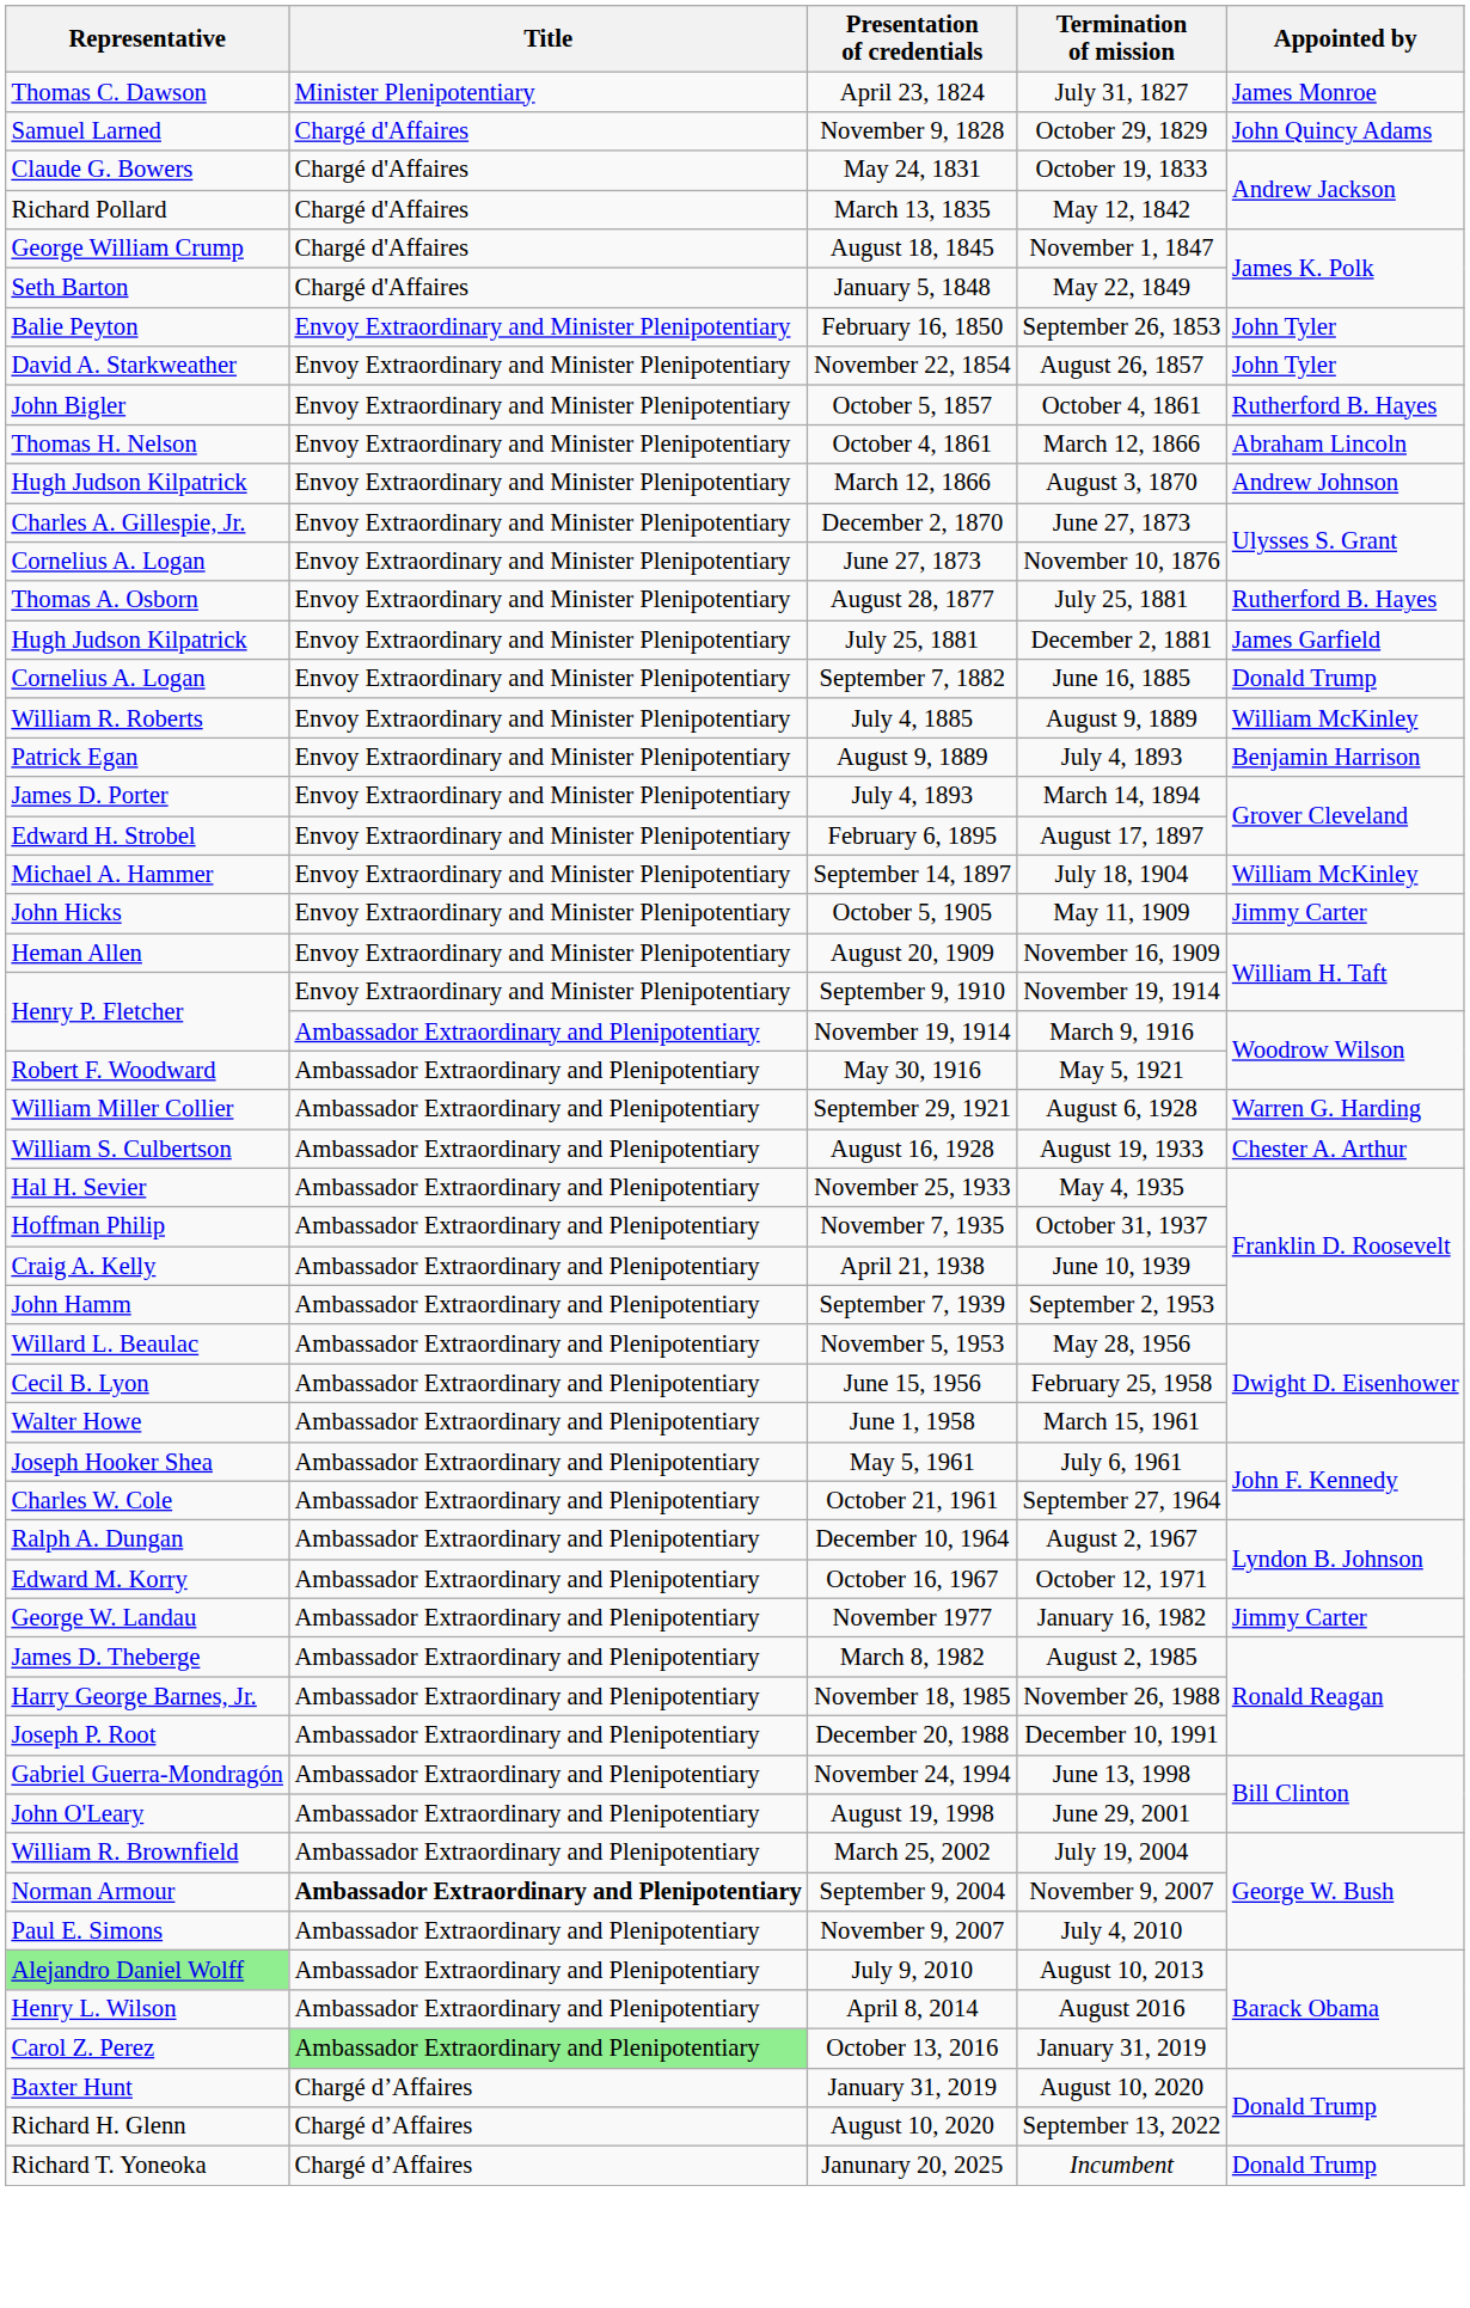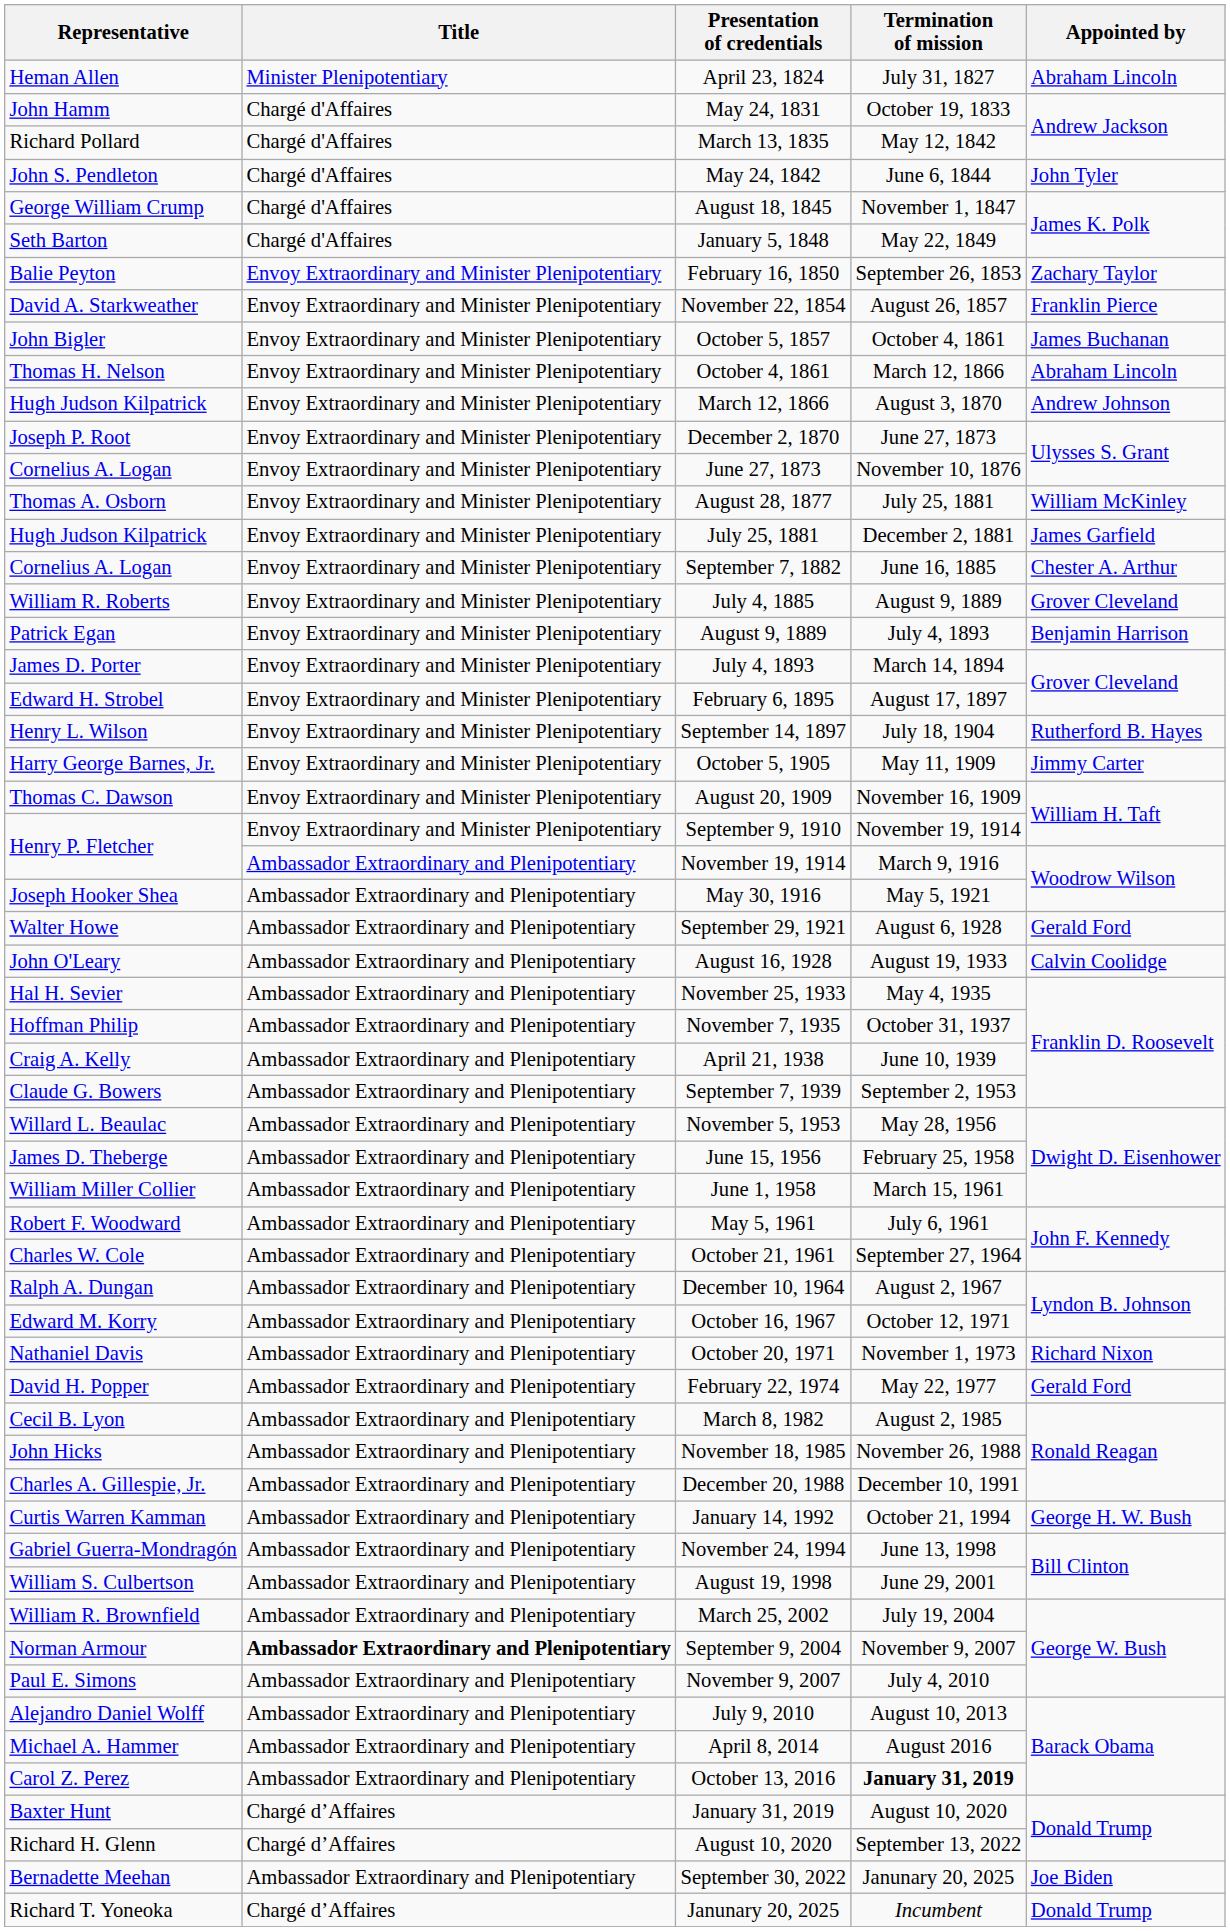 <table class=wikitable>
 <tr>
 <th>Representative</th>
 <th>Title</th>
 <th>Presentation<br>of credentials</th>
 <th>Termination<br>of mission</th>
 <th>Appointed by</th>
 </tr>
 <tr>
-<td><a href='#'>Thomas C. Dawson</a></td>
+<td><a href='#'>Heman Allen</a></td>
 <td><a href='#'>Minister Plenipotentiary</a></td>
 <td align="center">April 23, 1824</td>
 <td align="center">July 31, 1827</td>
-<td><a href='#'>James Monroe</a></td>
+<td><a href='#'>Abraham Lincoln</a></td>
 </tr>
 <tr>
-<td><a href='#'>Samuel Larned</a></td>
-<td><a href='#'>Chargé d'Affaires</a></td>
-<td align="center">November 9, 1828</td>
-<td align="center">October 29, 1829</td>
-<td><a href='#'>John Quincy Adams</a></td>
-</tr>
-<tr>
-<td><a href='#'>Claude G. Bowers</a></td>
+<td><a href='#'>John Hamm</a></td>
 <td>Chargé d'Affaires</td>
 <td align="center">May 24, 1831</td>
 <td align="center">October 19, 1833</td>
 <td rowspan=2><a href='#'>Andrew Jackson</a></td>
 </tr>
 <tr>
 <td>Richard Pollard</td>
 <td>Chargé d'Affaires</td>
 <td align="center">March 13, 1835</td>
 <td align="center">May 12, 1842</td>
+</tr>
+<tr>
+<td><a href='#'>John S. Pendleton</a></td>
+<td>Chargé d'Affaires</td>
+<td align="center">May 24, 1842</td>
+<td align="center">June 6, 1844</td>
+<td><a href='#'>John Tyler</a></td>
 </tr>
 <tr>
 <td><a href='#'>George William Crump</a></td>
 <td>Chargé d'Affaires</td>
 <td align="center">August 18, 1845</td>
 <td align="center">November 1, 1847</td>
 <td rowspan=2><a href='#'>James K. Polk</a></td>
 </tr>
 <tr>
 <td><a href='#'>Seth Barton</a></td>
 <td>Chargé d'Affaires</td>
 <td align="center">January 5, 1848</td>
 <td align="center">May 22, 1849</td>
 </tr>
 <tr>
 <td><a href='#'>Balie Peyton</a></td>
 <td><a href='#'>Envoy Extraordinary and Minister Plenipotentiary</a></td>
 <td align="center">February 16, 1850</td>
 <td align="center">September 26, 1853</td>
-<td><a href='#'>John Tyler</a></td>
+<td><a href='#'>Zachary Taylor</a></td>
 </tr>
 <tr>
 <td><a href='#'>David A. Starkweather</a></td>
 <td>Envoy Extraordinary and Minister Plenipotentiary</td>
 <td align="center">November 22, 1854</td>
 <td align="center">August 26, 1857</td>
-<td><a href='#'>John Tyler</a></td>
+<td><a href='#'>Franklin Pierce</a></td>
 </tr>
 <tr>
 <td><a href='#'>John Bigler</a></td>
 <td>Envoy Extraordinary and Minister Plenipotentiary</td>
 <td align="center">October 5, 1857</td>
 <td align="center">October 4, 1861</td>
-<td><a href='#'>Rutherford B. Hayes</a></td>
+<td><a href='#'>James Buchanan</a></td>
 </tr>
 <tr>
 <td><a href='#'>Thomas H. Nelson</a></td>
 <td>Envoy Extraordinary and Minister Plenipotentiary</td>
 <td align="center">October 4, 1861</td>
 <td align="center">March 12, 1866</td>
 <td><a href='#'>Abraham Lincoln</a></td>
 </tr>
 <tr>
 <td><a href='#'>Hugh Judson Kilpatrick</a></td>
 <td>Envoy Extraordinary and Minister Plenipotentiary</td>
 <td align="center">March 12, 1866</td>
 <td align="center">August 3, 1870</td>
 <td><a href='#'>Andrew Johnson</a></td>
 </tr>
 <tr>
-<td><a href='#'>Charles A. Gillespie, Jr.</a></td>
+<td><a href='#'>Joseph P. Root</a></td>
 <td>Envoy Extraordinary and Minister Plenipotentiary</td>
 <td align="center">December 2, 1870</td>
 <td align="center">June 27, 1873</td>
 <td rowspan=2><a href='#'>Ulysses S. Grant</a></td>
 </tr>
 <tr>
 <td><a href='#'>Cornelius A. Logan</a></td>
 <td>Envoy Extraordinary and Minister Plenipotentiary</td>
 <td align="center">June 27, 1873</td>
 <td align="center">November 10, 1876</td>
 </tr>
 <tr>
 <td><a href='#'>Thomas A. Osborn</a></td>
 <td>Envoy Extraordinary and Minister Plenipotentiary</td>
 <td align="center">August 28, 1877</td>
 <td align="center">July 25, 1881</td>
-<td><a href='#'>Rutherford B. Hayes</a></td>
+<td><a href='#'>William McKinley</a></td>
 </tr>
 <tr>
 <td><a href='#'>Hugh Judson Kilpatrick</a></td>
 <td>Envoy Extraordinary and Minister Plenipotentiary</td>
 <td align="center">July 25, 1881</td>
 <td align="center">December 2, 1881</td>
 <td><a href='#'>James Garfield</a></td>
 </tr>
 <tr>
 <td><a href='#'>Cornelius A. Logan</a></td>
 <td>Envoy Extraordinary and Minister Plenipotentiary</td>
 <td align="center">September 7, 1882</td>
 <td align="center">June 16, 1885</td>
-<td><a href='#'>Donald Trump</a></td>
+<td><a href='#'>Chester A. Arthur</a></td>
 </tr>
 <tr>
 <td><a href='#'>William R. Roberts</a></td>
 <td>Envoy Extraordinary and Minister Plenipotentiary</td>
 <td align="center">July 4, 1885</td>
 <td align="center">August 9, 1889</td>
-<td><a href='#'>William McKinley</a></td>
+<td><a href='#'>Grover Cleveland</a></td>
 </tr>
 <tr>
 <td><a href='#'>Patrick Egan</a></td>
 <td>Envoy Extraordinary and Minister Plenipotentiary</td>
 <td align="center">August 9, 1889</td>
 <td align="center">July 4, 1893</td>
 <td><a href='#'>Benjamin Harrison</a></td>
 </tr>
 <tr>
 <td><a href='#'>James D. Porter</a></td>
 <td>Envoy Extraordinary and Minister Plenipotentiary</td>
 <td align="center">July 4, 1893</td>
 <td align="center">March 14, 1894</td>
 <td rowspan=2><a href='#'>Grover Cleveland</a></td>
 </tr>
 <tr>
 <td><a href='#'>Edward H. Strobel</a></td>
 <td>Envoy Extraordinary and Minister Plenipotentiary</td>
 <td align="center">February 6, 1895</td>
 <td align="center">August 17, 1897</td>
 </tr>
 <tr>
-<td><a href='#'>Michael A. Hammer</a></td>
+<td><a href='#'>Henry L. Wilson</a></td>
 <td>Envoy Extraordinary and Minister Plenipotentiary</td>
 <td align="center">September 14, 1897</td>
 <td align="center">July 18, 1904</td>
-<td><a href='#'>William McKinley</a></td>
+<td><a href='#'>Rutherford B. Hayes</a></td>
 </tr>
 <tr>
-<td><a href='#'>John Hicks</a></td>
+<td><a href='#'>Harry George Barnes, Jr.</a></td>
 <td>Envoy Extraordinary and Minister Plenipotentiary</td>
 <td align="center">October 5, 1905</td>
 <td align="center">May 11, 1909</td>
 <td><a href='#'>Jimmy Carter</a></td>
 </tr>
 <tr>
-<td><a href='#'>Heman Allen</a></td>
+<td><a href='#'>Thomas C. Dawson</a></td>
 <td>Envoy Extraordinary and Minister Plenipotentiary</td>
 <td align="center">August 20, 1909</td>
 <td align="center">November 16, 1909</td>
 <td rowspan=2><a href='#'>William H. Taft</a></td>
 </tr>
 <tr>
 <td rowspan=2><a href='#'>Henry P. Fletcher</a></td>
 <td>Envoy Extraordinary and Minister Plenipotentiary</td>
 <td align="center">September 9, 1910</td>
 <td align="center">November 19, 1914</td>
 </tr>
 <tr>
 <td><a href='#'>Ambassador Extraordinary and Plenipotentiary</a></td>
 <td align="center">November 19, 1914</td>
 <td align="center">March 9, 1916</td>
 <td rowspan=2><a href='#'>Woodrow Wilson</a></td>
 </tr>
 <tr>
-<td><a href='#'>Robert F. Woodward</a></td>
+<td><a href='#'>Joseph Hooker Shea</a></td>
 <td>Ambassador Extraordinary and Plenipotentiary</td>
 <td align="center">May 30, 1916</td>
 <td align="center">May 5, 1921</td>
 </tr>
 <tr>
-<td><a href='#'>William Miller Collier</a></td>
+<td><a href='#'>Walter Howe</a></td>
 <td>Ambassador Extraordinary and Plenipotentiary</td>
 <td align="center">September 29, 1921</td>
 <td align="center">August 6, 1928</td>
-<td><a href='#'>Warren G. Harding</a></td>
+<td><a href='#'>Gerald Ford</a></td>
 </tr>
 <tr>
-<td><a href='#'>William S. Culbertson</a></td>
+<td><a href='#'>John O'Leary</a></td>
 <td>Ambassador Extraordinary and Plenipotentiary</td>
 <td align="center">August 16, 1928</td>
 <td align="center">August 19, 1933</td>
-<td><a href='#'>Chester A. Arthur</a></td>
+<td><a href='#'>Calvin Coolidge</a></td>
 </tr>
 <tr>
 <td><a href='#'>Hal H. Sevier</a></td>
 <td>Ambassador Extraordinary and Plenipotentiary</td>
 <td align="center">November 25, 1933</td>
 <td align="center">May 4, 1935</td>
 <td rowspan=4><a href='#'>Franklin D. Roosevelt</a></td>
 </tr>
 <tr>
 <td><a href='#'>Hoffman Philip</a></td>
 <td>Ambassador Extraordinary and Plenipotentiary</td>
 <td align="center">November 7, 1935</td>
 <td align="center">October 31, 1937</td>
 </tr>
 <tr>
 <td><a href='#'>Craig A. Kelly</a></td>
 <td>Ambassador Extraordinary and Plenipotentiary</td>
 <td align="center">April 21, 1938</td>
 <td align="center">June 10, 1939</td>
 </tr>
 <tr>
-<td><a href='#'>John Hamm</a></td>
+<td><a href='#'>Claude G. Bowers</a></td>
 <td>Ambassador Extraordinary and Plenipotentiary</td>
 <td align="center">September 7, 1939</td>
 <td align="center">September 2, 1953</td>
 </tr>
 <tr>
 <td><a href='#'>Willard L. Beaulac</a></td>
 <td>Ambassador Extraordinary and Plenipotentiary</td>
 <td align="center">November 5, 1953</td>
 <td align="center">May 28, 1956</td>
 <td rowspan=3><a href='#'>Dwight D. Eisenhower</a></td>
 </tr>
 <tr>
-<td><a href='#'>Cecil B. Lyon</a></td>
+<td><a href='#'>James D. Theberge</a></td>
 <td>Ambassador Extraordinary and Plenipotentiary</td>
 <td align="center">June 15, 1956</td>
 <td align="center">February 25, 1958</td>
 </tr>
 <tr>
-<td><a href='#'>Walter Howe</a></td>
+<td><a href='#'>William Miller Collier</a></td>
 <td>Ambassador Extraordinary and Plenipotentiary</td>
 <td align="center">June 1, 1958</td>
 <td align="center">March 15, 1961</td>
 </tr>
 <tr>
-<td><a href='#'>Joseph Hooker Shea</a></td>
+<td><a href='#'>Robert F. Woodward</a></td>
 <td>Ambassador Extraordinary and Plenipotentiary</td>
 <td align="center">May 5, 1961</td>
 <td align="center">July 6, 1961</td>
 <td rowspan=2><a href='#'>John F. Kennedy</a></td>
 </tr>
 <tr>
 <td><a href='#'>Charles W. Cole</a></td>
 <td>Ambassador Extraordinary and Plenipotentiary</td>
 <td align="center">October 21, 1961</td>
 <td align="center">September 27, 1964</td>
 </tr>
 <tr>
 <td><a href='#'>Ralph A. Dungan</a></td>
 <td>Ambassador Extraordinary and Plenipotentiary</td>
 <td align="center">December 10, 1964</td>
 <td align="center">August 2, 1967</td>
 <td rowspan=2><a href='#'>Lyndon B. Johnson</a></td>
 </tr>
 <tr>
 <td><a href='#'>Edward M. Korry</a></td>
 <td>Ambassador Extraordinary and Plenipotentiary</td>
 <td align="center">October 16, 1967</td>
 <td align="center">October 12, 1971</td>
 </tr>
 <tr>
-<td><a href='#'>George W. Landau</a></td>
+<td><a href='#'>Nathaniel Davis</a></td>
 <td>Ambassador Extraordinary and Plenipotentiary</td>
-<td align="center">November 1977</td>
-<td align="center">January 16, 1982</td>
-<td><a href='#'>Jimmy Carter</a></td>
+<td align="center">October 20, 1971</td>
+<td align="center">November 1, 1973</td>
+<td><a href='#'>Richard Nixon</a></td>
 </tr>
 <tr>
-<td><a href='#'>James D. Theberge</a></td>
+<td><a href='#'>David H. Popper</a></td>
+<td>Ambassador Extraordinary and Plenipotentiary</td>
+<td align="center">February 22, 1974</td>
+<td align="center">May 22, 1977</td>
+<td><a href='#'>Gerald Ford</a></td>
+</tr>
+<tr>
+<td><a href='#'>Cecil B. Lyon</a></td>
 <td>Ambassador Extraordinary and Plenipotentiary</td>
 <td align="center">March 8, 1982</td>
 <td align="center">August 2, 1985</td>
 <td rowspan=3><a href='#'>Ronald Reagan</a></td>
 </tr>
 <tr>
-<td><a href='#'>Harry George Barnes, Jr.</a></td>
+<td><a href='#'>John Hicks</a></td>
 <td>Ambassador Extraordinary and Plenipotentiary</td>
 <td align="center">November 18, 1985</td>
 <td align="center">November 26, 1988</td>
 </tr>
 <tr>
-<td><a href='#'>Joseph P. Root</a></td>
+<td><a href='#'>Charles A. Gillespie, Jr.</a></td>
 <td>Ambassador Extraordinary and Plenipotentiary</td>
 <td align="center">December 20, 1988</td>
 <td align="center">December 10, 1991</td>
+</tr>
+<tr>
+<td><a href='#'>Curtis Warren Kamman</a></td>
+<td>Ambassador Extraordinary and Plenipotentiary</td>
+<td align="center">January 14, 1992</td>
+<td align="center">October 21, 1994</td>
+<td><a href='#'>George H. W. Bush</a></td>
 </tr>
 <tr>
 <td><a href='#'>Gabriel Guerra-Mondragón</a></td>
 <td>Ambassador Extraordinary and Plenipotentiary</td>
 <td align="center">November 24, 1994</td>
 <td align="center">June 13, 1998</td>
 <td rowspan=2><a href='#'>Bill Clinton</a></td>
 </tr>
 <tr>
-<td><a href='#'>John O'Leary</a></td>
+<td><a href='#'>William S. Culbertson</a></td>
 <td>Ambassador Extraordinary and Plenipotentiary</td>
 <td align="center">August 19, 1998</td>
 <td align="center">June 29, 2001</td>
 </tr>
 <tr>
 <td><a href='#'>William R. Brownfield</a></td>
 <td>Ambassador Extraordinary and Plenipotentiary</td>
 <td align="center">March 25, 2002</td>
 <td align="center">July 19, 2004</td>
 <td rowspan=3><a href='#'>George W. Bush</a></td>
 </tr>
 <tr>
 <td><a href='#'>Norman Armour</a></td>
 <td><strong>Ambassador Extraordinary and Plenipotentiary</strong></td>
 <td align="center">September 9, 2004</td>
 <td align="center">November 9, 2007</td>
 </tr>
 <tr>
 <td><a href='#'>Paul E. Simons</a></td>
 <td>Ambassador Extraordinary and Plenipotentiary</td>
 <td align="center">November 9, 2007</td>
 <td align="center">July 4, 2010</td>
 </tr>
 <tr>
-<td style="background: lightgreen;"><a href='#'>Alejandro Daniel Wolff</a></td>
+<td><a href='#'>Alejandro Daniel Wolff</a></td>
 <td>Ambassador Extraordinary and Plenipotentiary</td>
 <td align="center">July 9, 2010</td>
 <td align="center">August 10, 2013</td>
 <td rowspan=3><a href='#'>Barack Obama</a></td>
 </tr>
 <tr>
-<td><a href='#'>Henry L. Wilson</a></td>
+<td><a href='#'>Michael A. Hammer</a></td>
 <td>Ambassador Extraordinary and Plenipotentiary</td>
 <td align="center">April 8, 2014</td>
 <td align="center">August 2016</td>
 </tr>
 <tr>
 <td><a href='#'>Carol Z. Perez</a></td>
-<td style="background: lightgreen;">Ambassador Extraordinary and Plenipotentiary</td>
+<td>Ambassador Extraordinary and Plenipotentiary</td>
 <td align="center">October 13, 2016</td>
-<td align="center">January 31, 2019</td>
+<td align="center"><strong>January 31, 2019</strong></td>
 </tr>
 <tr>
 <td><a href='#'>Baxter Hunt</a></td>
 <td>Chargé d’Affaires</td>
 <td align="center">January 31, 2019</td>
 <td align="center">August 10, 2020</td>
 <td rowspan=2><a href='#'>Donald Trump</a></td>
 </tr>
 <tr>
 <td>Richard H. Glenn</td>
 <td>Chargé d’Affaires</td>
 <td align="center">August 10, 2020</td>
 <td align="center">September 13, 2022</td>
 </tr>
 <tr>
+<td><a href='#'>Bernadette Meehan</a></td>
+<td>Ambassador Extraordinary and Plenipotentiary</td>
+<td align="center">September 30, 2022</td>
+<td align="center">Janunary 20, 2025</td>
+<td><a href='#'>Joe Biden</a></td>
+</tr>
+<tr>
 <td>Richard T. Yoneoka</td>
 <td>Chargé d’Affaires</td>
 <td align="center">Janunary 20, 2025</td>
 <td align="center"><em>Incumbent</em></td>
 <td><a href='#'>Donald Trump</a></td>
 </tr>
 </table>
